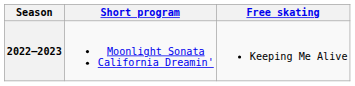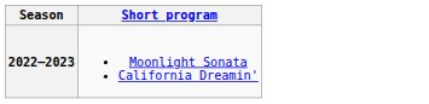 <table class="wikitable" style="text-align:center">
 <tr>
 <th>Season</th>
 <th><a href='#'>Short program</a></th>
-<th><a href='#'>Free skating</a></th>
 </tr>
 <tr>
 <th>2022–2023 <br></th>
 <td><br><ul><li><a href='#'>Moonlight Sonata</a> <br></li><li><a href='#'>California Dreamin'</a> <br></li></ul></td>
-<td><br><ul><li>Keeping Me Alive <br></li></ul></td>
 </tr>
 </table>
